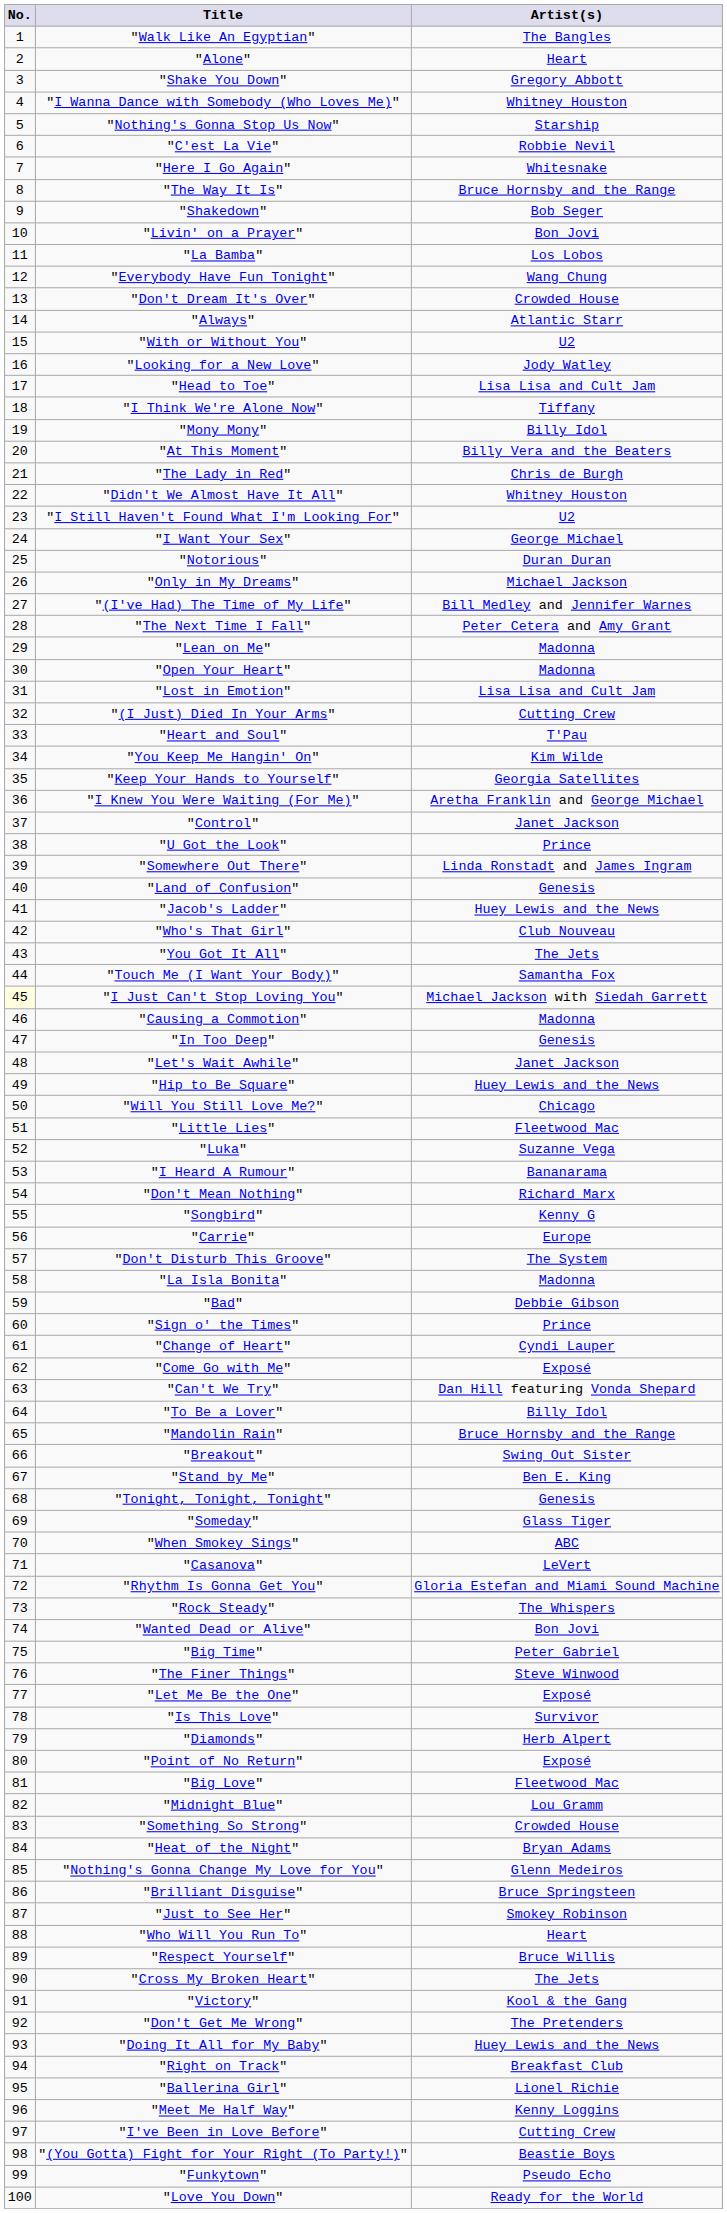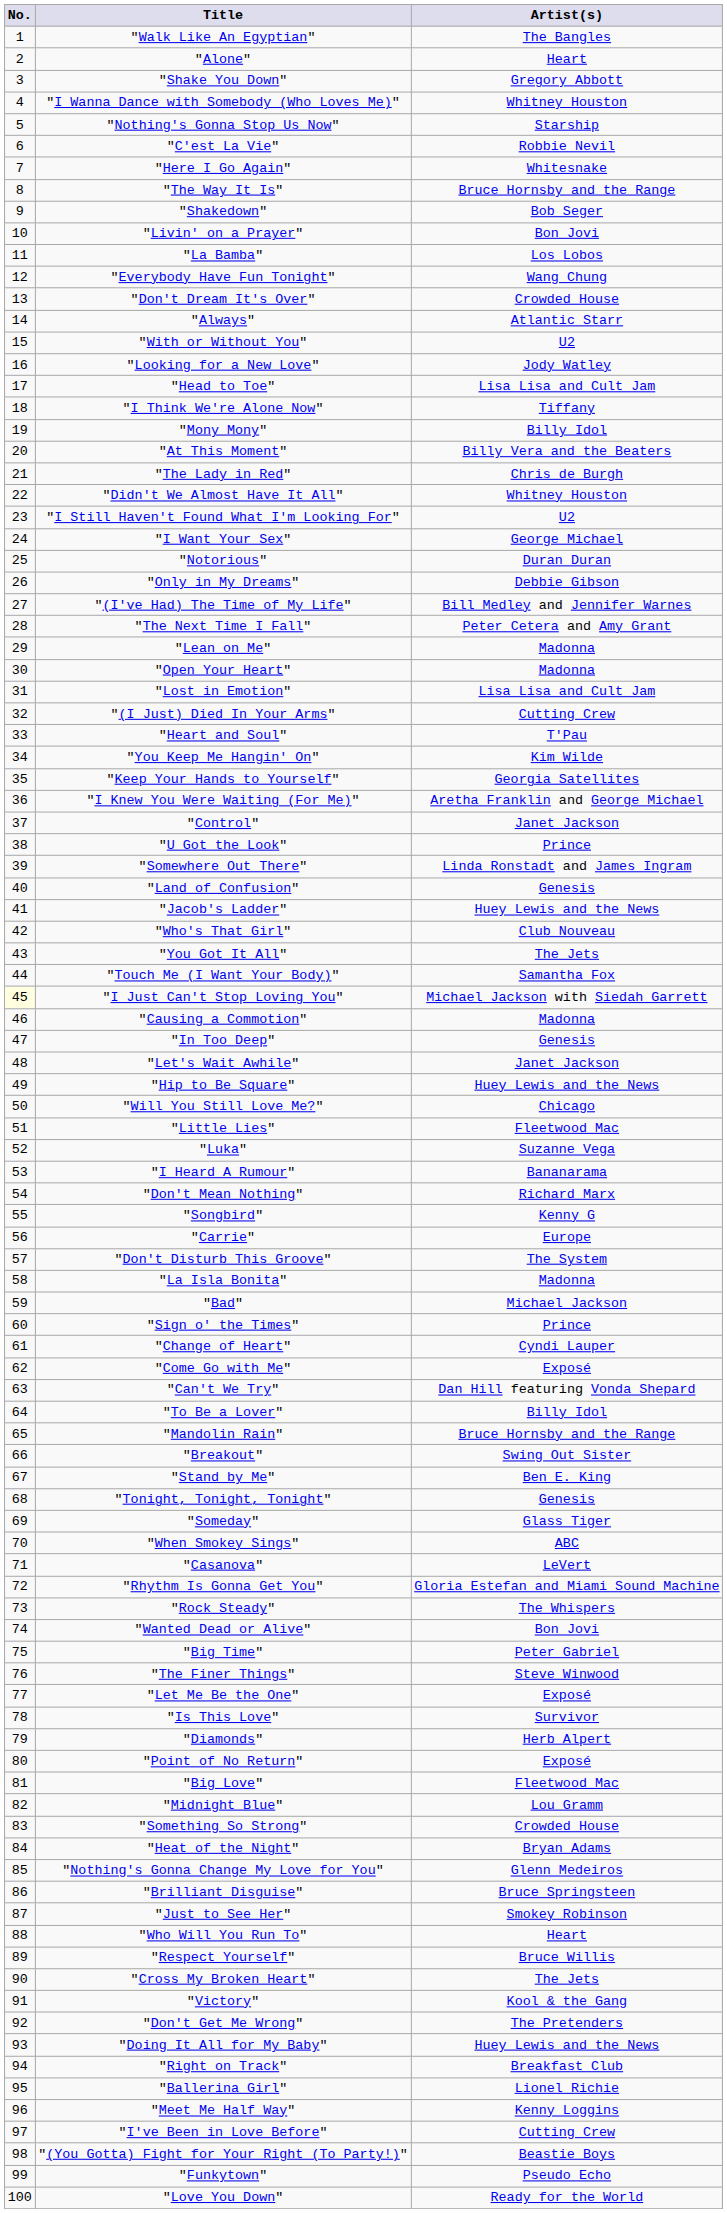 <table class="wikitable sortable" style="text-align: center">
 <tr>
 <th scope="col" style="background:#dde;">No.</th>
 <th scope="col" style="background:#dde;">Title</th>
 <th scope="col" style="background:#dde;">Artist(s)</th>
 </tr>
 <tr>
 <td>1</td>
 <td>"<a href='#'>Walk Like An Egyptian</a>"</td>
 <td><a href='#'>The Bangles</a></td>
 </tr>
 <tr>
 <td>2</td>
 <td>"<a href='#'>Alone</a>"</td>
 <td><a href='#'>Heart</a></td>
 </tr>
 <tr>
 <td>3</td>
 <td>"<a href='#'>Shake You Down</a>"</td>
 <td><a href='#'>Gregory Abbott</a></td>
 </tr>
 <tr>
 <td>4</td>
 <td>"<a href='#'>I Wanna Dance with Somebody (Who Loves Me)</a>"</td>
 <td><a href='#'>Whitney Houston</a></td>
 </tr>
 <tr>
 <td>5</td>
 <td>"<a href='#'>Nothing's Gonna Stop Us Now</a>"</td>
 <td><a href='#'>Starship</a></td>
 </tr>
 <tr>
 <td>6</td>
 <td>"<a href='#'>C'est La Vie</a>"</td>
 <td><a href='#'>Robbie Nevil</a></td>
 </tr>
 <tr>
 <td>7</td>
 <td>"<a href='#'>Here I Go Again</a>"</td>
 <td><a href='#'>Whitesnake</a></td>
 </tr>
 <tr>
 <td>8</td>
 <td>"<a href='#'>The Way It Is</a>"</td>
 <td><a href='#'>Bruce Hornsby and the Range</a></td>
 </tr>
 <tr>
 <td>9</td>
 <td>"<a href='#'>Shakedown</a>"</td>
 <td><a href='#'>Bob Seger</a></td>
 </tr>
 <tr>
 <td>10</td>
 <td>"<a href='#'>Livin' on a Prayer</a>"</td>
 <td><a href='#'>Bon Jovi</a></td>
 </tr>
 <tr>
 <td>11</td>
 <td>"<a href='#'>La Bamba</a>"</td>
 <td><a href='#'>Los Lobos</a></td>
 </tr>
 <tr>
 <td>12</td>
 <td>"<a href='#'>Everybody Have Fun Tonight</a>"</td>
 <td><a href='#'>Wang Chung</a></td>
 </tr>
 <tr>
 <td>13</td>
 <td>"<a href='#'>Don't Dream It's Over</a>"</td>
 <td><a href='#'>Crowded House</a></td>
 </tr>
 <tr>
 <td>14</td>
 <td>"<a href='#'>Always</a>"</td>
 <td><a href='#'>Atlantic Starr</a></td>
 </tr>
 <tr>
 <td>15</td>
 <td>"<a href='#'>With or Without You</a>"</td>
 <td><a href='#'>U2</a></td>
 </tr>
 <tr>
 <td>16</td>
 <td>"<a href='#'>Looking for a New Love</a>"</td>
 <td><a href='#'>Jody Watley</a></td>
 </tr>
 <tr>
 <td>17</td>
 <td>"<a href='#'>Head to Toe</a>"</td>
 <td><a href='#'>Lisa Lisa and Cult Jam</a></td>
 </tr>
 <tr>
 <td>18</td>
 <td>"<a href='#'>I Think We're Alone Now</a>"</td>
 <td><a href='#'>Tiffany</a></td>
 </tr>
 <tr>
 <td>19</td>
 <td>"<a href='#'>Mony Mony</a>"</td>
 <td><a href='#'>Billy Idol</a></td>
 </tr>
 <tr>
 <td>20</td>
 <td>"<a href='#'>At This Moment</a>"</td>
 <td><a href='#'>Billy Vera and the Beaters</a></td>
 </tr>
 <tr>
 <td>21</td>
 <td>"<a href='#'>The Lady in Red</a>"</td>
 <td><a href='#'>Chris de Burgh</a></td>
 </tr>
 <tr>
 <td>22</td>
 <td>"<a href='#'>Didn't We Almost Have It All</a>"</td>
 <td><a href='#'>Whitney Houston</a></td>
 </tr>
 <tr>
 <td>23</td>
 <td>"<a href='#'>I Still Haven't Found What I'm Looking For</a>"</td>
 <td><a href='#'>U2</a></td>
 </tr>
 <tr>
 <td>24</td>
 <td>"<a href='#'>I Want Your Sex</a>"</td>
 <td><a href='#'>George Michael</a></td>
 </tr>
 <tr>
 <td>25</td>
 <td>"<a href='#'>Notorious</a>"</td>
 <td><a href='#'>Duran Duran</a></td>
 </tr>
 <tr>
 <td>26</td>
 <td>"<a href='#'>Only in My Dreams</a>"</td>
-<td><a href='#'>Michael Jackson</a></td>
+<td><a href='#'>Debbie Gibson</a></td>
 </tr>
 <tr>
 <td>27</td>
 <td>"<a href='#'>(I've Had) The Time of My Life</a>"</td>
 <td><a href='#'>Bill Medley</a> and <a href='#'>Jennifer Warnes</a></td>
 </tr>
 <tr>
 <td>28</td>
 <td>"<a href='#'>The Next Time I Fall</a>"</td>
 <td><a href='#'>Peter Cetera</a> and <a href='#'>Amy Grant</a></td>
 </tr>
 <tr>
 <td>29</td>
 <td>"<a href='#'>Lean on Me</a>"</td>
 <td><a href='#'>Madonna</a></td>
 </tr>
 <tr>
 <td>30</td>
 <td>"<a href='#'>Open Your Heart</a>"</td>
 <td><a href='#'>Madonna</a></td>
 </tr>
 <tr>
 <td>31</td>
 <td>"<a href='#'>Lost in Emotion</a>"</td>
 <td><a href='#'>Lisa Lisa and Cult Jam</a></td>
 </tr>
 <tr>
 <td>32</td>
 <td>"<a href='#'>(I Just) Died In Your Arms</a>"</td>
 <td><a href='#'>Cutting Crew</a></td>
 </tr>
 <tr>
 <td>33</td>
 <td>"<a href='#'>Heart and Soul</a>"</td>
 <td><a href='#'>T'Pau</a></td>
 </tr>
 <tr>
 <td>34</td>
 <td>"<a href='#'>You Keep Me Hangin' On</a>"</td>
 <td><a href='#'>Kim Wilde</a></td>
 </tr>
 <tr>
 <td>35</td>
 <td>"<a href='#'>Keep Your Hands to Yourself</a>"</td>
 <td><a href='#'>Georgia Satellites</a></td>
 </tr>
 <tr>
 <td>36</td>
 <td>"<a href='#'>I Knew You Were Waiting (For Me)</a>"</td>
 <td><a href='#'>Aretha Franklin</a> and <a href='#'>George Michael</a></td>
 </tr>
 <tr>
 <td>37</td>
 <td>"<a href='#'>Control</a>"</td>
 <td><a href='#'>Janet Jackson</a></td>
 </tr>
 <tr>
 <td>38</td>
 <td>"<a href='#'>U Got the Look</a>"</td>
 <td><a href='#'>Prince</a></td>
 </tr>
 <tr>
 <td>39</td>
 <td>"<a href='#'>Somewhere Out There</a>"</td>
 <td><a href='#'>Linda Ronstadt</a> and <a href='#'>James Ingram</a></td>
 </tr>
 <tr>
 <td>40</td>
 <td>"<a href='#'>Land of Confusion</a>"</td>
 <td><a href='#'>Genesis</a></td>
 </tr>
 <tr>
 <td>41</td>
 <td>"<a href='#'>Jacob's Ladder</a>"</td>
 <td><a href='#'>Huey Lewis and the News</a></td>
 </tr>
 <tr>
 <td>42</td>
 <td>"<a href='#'>Who's That Girl</a>"</td>
 <td><a href='#'>Club Nouveau</a></td>
 </tr>
 <tr>
 <td>43</td>
 <td>"<a href='#'>You Got It All</a>"</td>
 <td><a href='#'>The Jets</a></td>
 </tr>
 <tr>
 <td>44</td>
 <td>"<a href='#'>Touch Me (I Want Your Body)</a>"</td>
 <td><a href='#'>Samantha Fox</a></td>
 </tr>
 <tr>
 <td style="background: lightyellow;">45</td>
 <td>"<a href='#'>I Just Can't Stop Loving You</a>"</td>
 <td><a href='#'>Michael Jackson</a> with <a href='#'>Siedah Garrett</a></td>
 </tr>
 <tr>
 <td>46</td>
 <td>"<a href='#'>Causing a Commotion</a>"</td>
 <td><a href='#'>Madonna</a></td>
 </tr>
 <tr>
 <td>47</td>
 <td>"<a href='#'>In Too Deep</a>"</td>
 <td><a href='#'>Genesis</a></td>
 </tr>
 <tr>
 <td>48</td>
 <td>"<a href='#'>Let's Wait Awhile</a>"</td>
 <td><a href='#'>Janet Jackson</a></td>
 </tr>
 <tr>
 <td>49</td>
 <td>"<a href='#'>Hip to Be Square</a>"</td>
 <td><a href='#'>Huey Lewis and the News</a></td>
 </tr>
 <tr>
 <td>50</td>
 <td>"<a href='#'>Will You Still Love Me?</a>"</td>
 <td><a href='#'>Chicago</a></td>
 </tr>
 <tr>
 <td>51</td>
 <td>"<a href='#'>Little Lies</a>"</td>
 <td><a href='#'>Fleetwood Mac</a></td>
 </tr>
 <tr>
 <td>52</td>
 <td>"<a href='#'>Luka</a>"</td>
 <td><a href='#'>Suzanne Vega</a></td>
 </tr>
 <tr>
 <td>53</td>
 <td>"<a href='#'>I Heard A Rumour</a>"</td>
 <td><a href='#'>Bananarama</a></td>
 </tr>
 <tr>
 <td>54</td>
 <td>"<a href='#'>Don't Mean Nothing</a>"</td>
 <td><a href='#'>Richard Marx</a></td>
 </tr>
 <tr>
 <td>55</td>
 <td>"<a href='#'>Songbird</a>"</td>
 <td><a href='#'>Kenny G</a></td>
 </tr>
 <tr>
 <td>56</td>
 <td>"<a href='#'>Carrie</a>"</td>
 <td><a href='#'>Europe</a></td>
 </tr>
 <tr>
 <td>57</td>
 <td>"<a href='#'>Don't Disturb This Groove</a>"</td>
 <td><a href='#'>The System</a></td>
 </tr>
 <tr>
 <td>58</td>
 <td>"<a href='#'>La Isla Bonita</a>"</td>
 <td><a href='#'>Madonna</a></td>
 </tr>
 <tr>
 <td>59</td>
 <td>"<a href='#'>Bad</a>"</td>
-<td><a href='#'>Debbie Gibson</a></td>
+<td><a href='#'>Michael Jackson</a></td>
 </tr>
 <tr>
 <td>60</td>
 <td>"<a href='#'>Sign o' the Times</a>"</td>
 <td><a href='#'>Prince</a></td>
 </tr>
 <tr>
 <td>61</td>
 <td>"<a href='#'>Change of Heart</a>"</td>
 <td><a href='#'>Cyndi Lauper</a></td>
 </tr>
 <tr>
 <td>62</td>
 <td>"<a href='#'>Come Go with Me</a>"</td>
 <td><a href='#'>Exposé</a></td>
 </tr>
 <tr>
 <td>63</td>
 <td>"<a href='#'>Can't We Try</a>"</td>
 <td><a href='#'>Dan Hill</a> featuring <a href='#'>Vonda Shepard</a></td>
 </tr>
 <tr>
 <td>64</td>
 <td>"<a href='#'>To Be a Lover</a>"</td>
 <td><a href='#'>Billy Idol</a></td>
 </tr>
 <tr>
 <td>65</td>
 <td>"<a href='#'>Mandolin Rain</a>"</td>
 <td><a href='#'>Bruce Hornsby and the Range</a></td>
 </tr>
 <tr>
 <td>66</td>
 <td>"<a href='#'>Breakout</a>"</td>
 <td><a href='#'>Swing Out Sister</a></td>
 </tr>
 <tr>
 <td>67</td>
 <td>"<a href='#'>Stand by Me</a>"</td>
 <td><a href='#'>Ben E. King</a></td>
 </tr>
 <tr>
 <td>68</td>
 <td>"<a href='#'>Tonight, Tonight, Tonight</a>"</td>
 <td><a href='#'>Genesis</a></td>
 </tr>
 <tr>
 <td>69</td>
 <td>"<a href='#'>Someday</a>"</td>
 <td><a href='#'>Glass Tiger</a></td>
 </tr>
 <tr>
 <td>70</td>
 <td>"<a href='#'>When Smokey Sings</a>"</td>
 <td><a href='#'>ABC</a></td>
 </tr>
 <tr>
 <td>71</td>
 <td>"<a href='#'>Casanova</a>"</td>
 <td><a href='#'>LeVert</a></td>
 </tr>
 <tr>
 <td>72</td>
 <td>"<a href='#'>Rhythm Is Gonna Get You</a>"</td>
 <td><a href='#'>Gloria Estefan and Miami Sound Machine</a></td>
 </tr>
 <tr>
 <td>73</td>
 <td>"<a href='#'>Rock Steady</a>"</td>
 <td><a href='#'>The Whispers</a></td>
 </tr>
 <tr>
 <td>74</td>
 <td>"<a href='#'>Wanted Dead or Alive</a>"</td>
 <td><a href='#'>Bon Jovi</a></td>
 </tr>
 <tr>
 <td>75</td>
 <td>"<a href='#'>Big Time</a>"</td>
 <td><a href='#'>Peter Gabriel</a></td>
 </tr>
 <tr>
 <td>76</td>
 <td>"<a href='#'>The Finer Things</a>"</td>
 <td><a href='#'>Steve Winwood</a></td>
 </tr>
 <tr>
 <td>77</td>
 <td>"<a href='#'>Let Me Be the One</a>"</td>
 <td><a href='#'>Exposé</a></td>
 </tr>
 <tr>
 <td>78</td>
 <td>"<a href='#'>Is This Love</a>"</td>
 <td><a href='#'>Survivor</a></td>
 </tr>
 <tr>
 <td>79</td>
 <td>"<a href='#'>Diamonds</a>"</td>
 <td><a href='#'>Herb Alpert</a></td>
 </tr>
 <tr>
 <td>80</td>
 <td>"<a href='#'>Point of No Return</a>"</td>
 <td><a href='#'>Exposé</a></td>
 </tr>
 <tr>
 <td>81</td>
 <td>"<a href='#'>Big Love</a>"</td>
 <td><a href='#'>Fleetwood Mac</a></td>
 </tr>
 <tr>
 <td>82</td>
 <td>"<a href='#'>Midnight Blue</a>"</td>
 <td><a href='#'>Lou Gramm</a></td>
 </tr>
 <tr>
 <td>83</td>
 <td>"<a href='#'>Something So Strong</a>"</td>
 <td><a href='#'>Crowded House</a></td>
 </tr>
 <tr>
 <td>84</td>
 <td>"<a href='#'>Heat of the Night</a>"</td>
 <td><a href='#'>Bryan Adams</a></td>
 </tr>
 <tr>
 <td>85</td>
 <td>"<a href='#'>Nothing's Gonna Change My Love for You</a>"</td>
 <td><a href='#'>Glenn Medeiros</a></td>
 </tr>
 <tr>
 <td>86</td>
 <td>"<a href='#'>Brilliant Disguise</a>"</td>
 <td><a href='#'>Bruce Springsteen</a></td>
 </tr>
 <tr>
 <td>87</td>
 <td>"<a href='#'>Just to See Her</a>"</td>
 <td><a href='#'>Smokey Robinson</a></td>
 </tr>
 <tr>
 <td>88</td>
 <td>"<a href='#'>Who Will You Run To</a>"</td>
 <td><a href='#'>Heart</a></td>
 </tr>
 <tr>
 <td>89</td>
 <td>"<a href='#'>Respect Yourself</a>"</td>
 <td><a href='#'>Bruce Willis</a></td>
 </tr>
 <tr>
 <td>90</td>
 <td>"<a href='#'>Cross My Broken Heart</a>"</td>
 <td><a href='#'>The Jets</a></td>
 </tr>
 <tr>
 <td>91</td>
 <td>"<a href='#'>Victory</a>"</td>
 <td><a href='#'>Kool & the Gang</a></td>
 </tr>
 <tr>
 <td>92</td>
 <td>"<a href='#'>Don't Get Me Wrong</a>"</td>
 <td><a href='#'>The Pretenders</a></td>
 </tr>
 <tr>
 <td>93</td>
 <td>"<a href='#'>Doing It All for My Baby</a>"</td>
 <td><a href='#'>Huey Lewis and the News</a></td>
 </tr>
 <tr>
 <td>94</td>
 <td>"<a href='#'>Right on Track</a>"</td>
 <td><a href='#'>Breakfast Club</a></td>
 </tr>
 <tr>
 <td>95</td>
 <td>"<a href='#'>Ballerina Girl</a>"</td>
 <td><a href='#'>Lionel Richie</a></td>
 </tr>
 <tr>
 <td>96</td>
 <td>"<a href='#'>Meet Me Half Way</a>"</td>
 <td><a href='#'>Kenny Loggins</a></td>
 </tr>
 <tr>
 <td>97</td>
 <td>"<a href='#'>I've Been in Love Before</a>"</td>
 <td><a href='#'>Cutting Crew</a></td>
 </tr>
 <tr>
 <td>98</td>
 <td>"<a href='#'>(You Gotta) Fight for Your Right (To Party!)</a>"</td>
 <td><a href='#'>Beastie Boys</a></td>
 </tr>
 <tr>
 <td>99</td>
 <td>"<a href='#'>Funkytown</a>"</td>
 <td><a href='#'>Pseudo Echo</a></td>
 </tr>
 <tr>
 <td>100</td>
 <td>"<a href='#'>Love You Down</a>"</td>
 <td><a href='#'>Ready for the World</a></td>
 </tr>
 </table>
